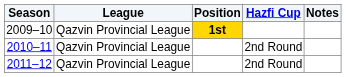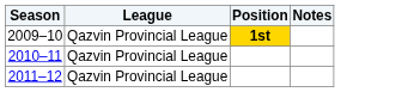 <table border="1" cellpadding="2" style="border-collapse:collapse; text-align:center; font-size:normal;">
 <tr style="background:#f0f6fa;">
 <th>Season</th>
 <th>League</th>
 <th>Position</th>
-<th><a href='#'>Hazfi Cup</a></th>
 <th>Notes</th>
 </tr>
 <tr>
 <td>2009–10</td>
 <td>Qazvin Provincial League</td>
 <td bgcolor=gold><strong>1st</strong></td>
 <td></td>
-<td></td>
 </tr>
 <tr>
 <td><a href='#'>2010–11</a></td>
 <td>Qazvin Provincial League</td>
 <td></td>
-<td>2nd Round</td>
 <td></td>
 </tr>
 <tr>
 <td><a href='#'>2011–12</a></td>
 <td>Qazvin Provincial League</td>
 <td></td>
-<td>2nd Round</td>
 <td></td>
 </tr>
 </table>
